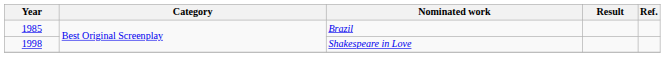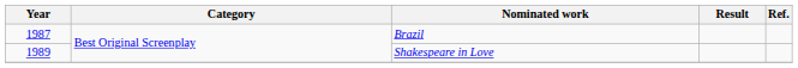 <table class=wikitable>
 <tr>
 <th scope="col" style="width:5em;">Year</th>
 <th scope="col" style="width:26em;">Category</th>
 <th scope="col" style="width:25em;">Nominated work</th>
 <th scope="col" style="width:5em;">Result</th>
 <th>Ref.</th>
 </tr>
 <tr>
-<td style="text-align:center;"><a href='#'>1985</a></td>
+<td style="text-align:center;"><a href='#'>1987</a></td>
 <td rowspan=2><a href='#'>Best Original Screenplay</a></td>
 <td><em><a href='#'>Brazil</a></em></td>
 <td></td>
 <td></td>
 </tr>
 <tr>
-<td style="text-align:center;"><a href='#'>1998</a></td>
+<td style="text-align:center;"><a href='#'>1989</a></td>
 <td><em><a href='#'>Shakespeare in Love</a></em></td>
 <td></td>
 <td></td>
 </tr>
 <tr>
 </tr>
 </table>
